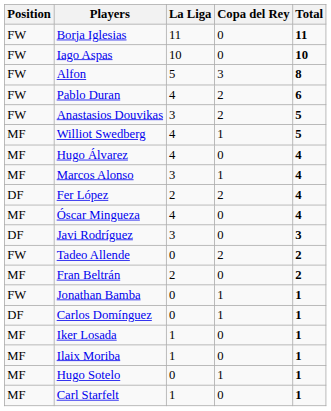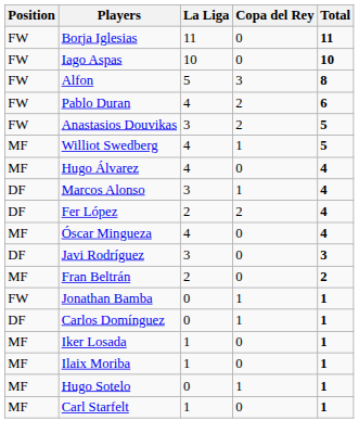 <table class="wikitable">
 <tr>
 <th>Position</th>
 <th>Players</th>
 <th>La Liga</th>
 <th>Copa del Rey</th>
 <th>Total</th>
 </tr>
 <tr>
 <td>FW</td>
 <td> <a href='#'>Borja Iglesias</a></td>
 <td>11</td>
 <td>0</td>
 <td><strong>11</strong></td>
 </tr>
 <tr>
 <td>FW</td>
 <td> <a href='#'>Iago Aspas</a></td>
 <td>10</td>
 <td>0</td>
 <td><strong>10</strong></td>
 </tr>
 <tr>
 <td>FW</td>
 <td> <a href='#'>Alfon</a></td>
 <td>5</td>
 <td>3</td>
 <td><strong>8</strong></td>
 </tr>
 <tr>
 <td>FW</td>
 <td> <a href='#'>Pablo Duran</a></td>
 <td>4</td>
 <td>2</td>
 <td><strong>6</strong></td>
 </tr>
 <tr>
 <td>FW</td>
 <td> <a href='#'>Anastasios Douvikas</a></td>
 <td>3</td>
 <td>2</td>
 <td><strong>5</strong></td>
 </tr>
 <tr>
 <td>MF</td>
 <td> <a href='#'>Williot Swedberg</a></td>
 <td>4</td>
 <td>1</td>
 <td><strong>5</strong></td>
 </tr>
 <tr>
 <td>MF</td>
 <td> <a href='#'>Hugo Álvarez</a></td>
 <td>4</td>
 <td>0</td>
 <td><strong>4</strong></td>
 </tr>
 <tr>
-<td>MF</td>
+<td>DF</td>
 <td> <a href='#'>Marcos Alonso</a></td>
 <td>3</td>
 <td>1</td>
 <td><strong>4</strong></td>
 </tr>
 <tr>
 <td>DF</td>
 <td> <a href='#'>Fer López</a></td>
 <td>2</td>
 <td>2</td>
 <td><strong>4</strong></td>
 </tr>
 <tr>
 <td>MF</td>
 <td> <a href='#'>Óscar Mingueza</a></td>
 <td>4</td>
 <td>0</td>
 <td><strong>4</strong></td>
 </tr>
 <tr>
 <td>DF</td>
 <td> <a href='#'>Javi Rodríguez</a></td>
 <td>3</td>
 <td>0</td>
 <td><strong>3</strong></td>
-</tr>
-<tr>
-<td>FW</td>
-<td> <a href='#'>Tadeo Allende</a></td>
-<td>0</td>
-<td>2</td>
-<td><strong>2</strong></td>
 </tr>
 <tr>
 <td>MF</td>
 <td> <a href='#'>Fran Beltrán</a></td>
 <td>2</td>
 <td>0</td>
 <td><strong>2</strong></td>
 </tr>
 <tr>
 <td>FW</td>
 <td> <a href='#'>Jonathan Bamba</a></td>
 <td>0</td>
 <td>1</td>
 <td><strong>1</strong></td>
 </tr>
 <tr>
 <td>DF</td>
 <td> <a href='#'>Carlos Domínguez</a></td>
 <td>0</td>
 <td>1</td>
 <td><strong>1</strong></td>
 </tr>
 <tr>
 <td>MF</td>
 <td> <a href='#'>Iker Losada</a></td>
 <td>1</td>
 <td>0</td>
 <td><strong>1</strong></td>
 </tr>
 <tr>
 <td>MF</td>
 <td> <a href='#'>Ilaix Moriba</a></td>
 <td>1</td>
 <td>0</td>
 <td><strong>1</strong></td>
 </tr>
 <tr>
 <td>MF</td>
 <td> <a href='#'>Hugo Sotelo</a></td>
 <td>0</td>
 <td>1</td>
 <td><strong>1</strong></td>
 </tr>
 <tr>
 <td>MF</td>
 <td> <a href='#'>Carl Starfelt</a></td>
 <td>1</td>
 <td>0</td>
 <td><strong>1</strong></td>
 </tr>
 </table>
